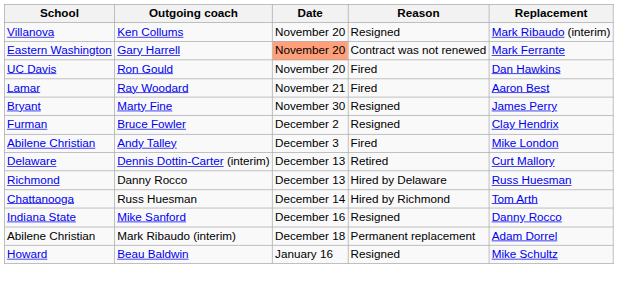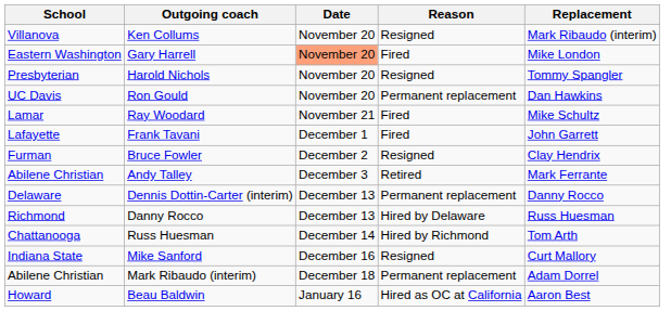 <table class="wikitable sortable">
 <tr>
 <th>School</th>
 <th>Outgoing coach</th>
 <th>Date</th>
 <th>Reason</th>
 <th>Replacement</th>
 </tr>
 <tr>
 <td><a href='#'>Villanova</a></td>
 <td><a href='#'>Ken Collums</a></td>
 <td>November 20</td>
 <td>Resigned</td>
 <td><a href='#'>Mark Ribaudo</a> (interim)</td>
 </tr>
 <tr>
 <td><a href='#'>Eastern Washington</a></td>
 <td><a href='#'>Gary Harrell</a></td>
 <td style="background: lightsalmon;">November 20</td>
-<td>Contract was not renewed</td>
-<td><a href='#'>Mark Ferrante</a></td>
+<td>Fired</td>
+<td><a href='#'>Mike London</a></td>
+</tr>
+<tr>
+<td><a href='#'>Presbyterian</a></td>
+<td><a href='#'>Harold Nichols</a></td>
+<td>November 20</td>
+<td>Resigned</td>
+<td><a href='#'>Tommy Spangler</a></td>
 </tr>
 <tr>
 <td><a href='#'>UC Davis</a></td>
 <td><a href='#'>Ron Gould</a></td>
 <td>November 20</td>
-<td>Fired</td>
+<td>Permanent replacement</td>
 <td><a href='#'>Dan Hawkins</a></td>
 </tr>
 <tr>
 <td><a href='#'>Lamar</a></td>
 <td><a href='#'>Ray Woodard</a></td>
 <td>November 21</td>
 <td>Fired</td>
-<td><a href='#'>Aaron Best</a></td>
+<td><a href='#'>Mike Schultz</a></td>
 </tr>
 <tr>
-<td><a href='#'>Bryant</a></td>
-<td><a href='#'>Marty Fine</a></td>
-<td>November 30</td>
-<td>Resigned</td>
-<td><a href='#'>James Perry</a></td>
+<td><a href='#'>Lafayette</a></td>
+<td><a href='#'>Frank Tavani</a></td>
+<td>December 1</td>
+<td>Fired</td>
+<td><a href='#'>John Garrett</a></td>
 </tr>
 <tr>
 <td><a href='#'>Furman</a></td>
 <td><a href='#'>Bruce Fowler</a></td>
 <td>December 2</td>
 <td>Resigned</td>
 <td><a href='#'>Clay Hendrix</a></td>
 </tr>
 <tr>
 <td><a href='#'>Abilene Christian</a></td>
 <td><a href='#'>Andy Talley</a></td>
 <td>December 3</td>
-<td>Fired</td>
-<td><a href='#'>Mike London</a></td>
+<td>Retired</td>
+<td><a href='#'>Mark Ferrante</a></td>
 </tr>
 <tr>
 <td><a href='#'>Delaware</a></td>
 <td><a href='#'>Dennis Dottin-Carter</a> (interim)</td>
 <td>December 13</td>
-<td>Retired</td>
-<td><a href='#'>Curt Mallory</a></td>
+<td>Permanent replacement</td>
+<td><a href='#'>Danny Rocco</a></td>
 </tr>
 <tr>
 <td><a href='#'>Richmond</a></td>
 <td>Danny Rocco</td>
 <td>December 13</td>
 <td>Hired by Delaware</td>
 <td><a href='#'>Russ Huesman</a></td>
 </tr>
 <tr>
 <td><a href='#'>Chattanooga</a></td>
 <td>Russ Huesman</td>
 <td>December 14</td>
 <td>Hired by Richmond</td>
 <td><a href='#'>Tom Arth</a></td>
 </tr>
 <tr>
 <td><a href='#'>Indiana State</a></td>
 <td><a href='#'>Mike Sanford</a></td>
 <td>December 16</td>
 <td>Resigned</td>
-<td><a href='#'>Danny Rocco</a></td>
+<td><a href='#'>Curt Mallory</a></td>
 </tr>
 <tr>
 <td>Abilene Christian</td>
 <td>Mark Ribaudo (interim)</td>
 <td>December 18</td>
 <td>Permanent replacement</td>
 <td><a href='#'>Adam Dorrel</a></td>
 </tr>
 <tr>
 <td><a href='#'>Howard</a></td>
 <td><a href='#'>Beau Baldwin</a></td>
 <td>January 16</td>
-<td>Resigned</td>
-<td><a href='#'>Mike Schultz</a></td>
+<td>Hired as OC at <a href='#'>California</a></td>
+<td><a href='#'>Aaron Best</a></td>
 </tr>
 </table>
